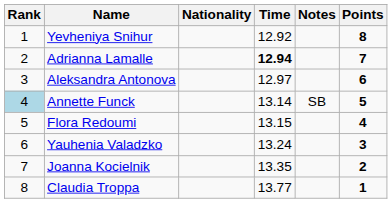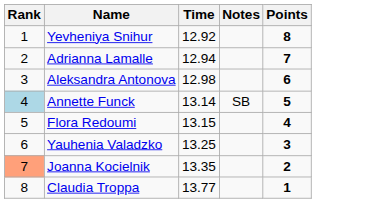 <table class="wikitable sortable" style="text-align:center">
 <tr>
 <th>Rank</th>
 <th>Name</th>
-<th>Nationality</th>
 <th>Time</th>
 <th>Notes</th>
 <th>Points</th>
 </tr>
 <tr>
 <td>1</td>
 <td align=left><a href='#'>Yevheniya Snihur</a></td>
-<td align=left></td>
 <td>12.92</td>
 <td></td>
 <td><strong>8</strong></td>
 </tr>
 <tr>
 <td>2</td>
 <td align=left><a href='#'>Adrianna Lamalle</a></td>
-<td align=left></td>
-<td><strong>12.94</strong></td>
+<td>12.94</td>
 <td></td>
 <td><strong>7</strong></td>
 </tr>
 <tr>
 <td>3</td>
 <td align=left><a href='#'>Aleksandra Antonova</a></td>
-<td align=left></td>
-<td>12.97</td>
+<td>12.98</td>
 <td></td>
 <td><strong>6</strong></td>
 </tr>
 <tr>
 <td style="background: lightblue;">4</td>
 <td align=left><a href='#'>Annette Funck</a></td>
-<td align=left></td>
 <td>13.14</td>
 <td>SB</td>
 <td><strong>5</strong></td>
 </tr>
 <tr>
 <td>5</td>
 <td align=left><a href='#'>Flora Redoumi</a></td>
-<td align=left></td>
 <td>13.15</td>
 <td></td>
 <td><strong>4</strong></td>
 </tr>
 <tr>
 <td>6</td>
 <td align=left><a href='#'>Yauhenia Valadzko</a></td>
-<td align=left></td>
-<td>13.24</td>
+<td>13.25</td>
 <td></td>
 <td><strong>3</strong></td>
 </tr>
 <tr>
-<td>7</td>
+<td style="background: lightsalmon;">7</td>
 <td align=left><a href='#'>Joanna Kocielnik</a></td>
-<td align=left></td>
 <td>13.35</td>
 <td></td>
 <td><strong>2</strong></td>
 </tr>
 <tr>
 <td>8</td>
 <td align=left><a href='#'>Claudia Troppa</a></td>
-<td align=left></td>
 <td>13.77</td>
 <td></td>
 <td><strong>1</strong></td>
 </tr>
 </table>
